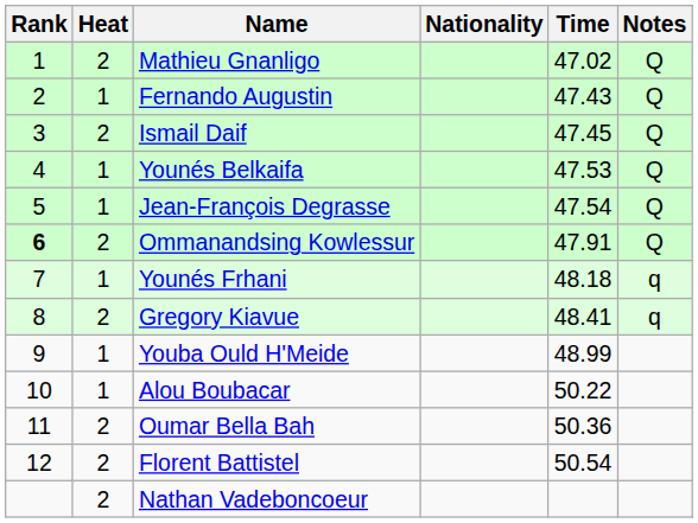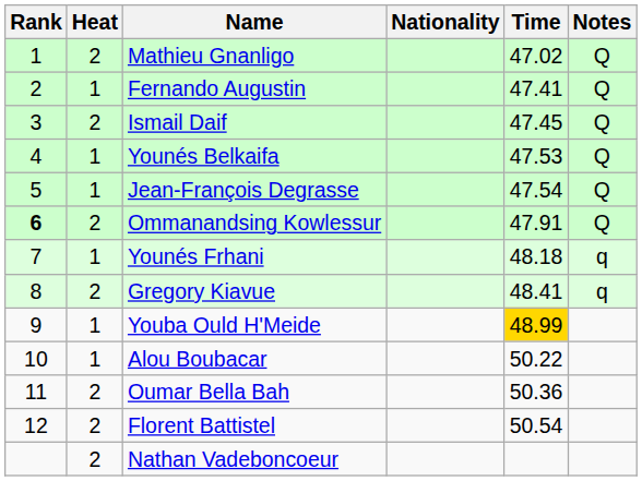 <table class="wikitable sortable" style="text-align:center; font-size:95%">
 <tr>
 <th>Rank</th>
 <th>Heat</th>
 <th>Name</th>
 <th>Nationality</th>
 <th>Time</th>
 <th>Notes</th>
 </tr>
 <tr bgcolor=ccffcc>
 <td>1</td>
 <td>2</td>
 <td align=left><a href='#'>Mathieu Gnanligo</a></td>
 <td align=left></td>
 <td>47.02</td>
 <td>Q</td>
 </tr>
 <tr bgcolor=ccffcc>
 <td>2</td>
 <td>1</td>
 <td align=left><a href='#'>Fernando Augustin</a></td>
 <td align=left></td>
-<td>47.43</td>
+<td>47.41</td>
 <td>Q</td>
 </tr>
 <tr bgcolor=ccffcc>
 <td>3</td>
 <td>2</td>
 <td align=left><a href='#'>Ismail Daif</a></td>
 <td align=left></td>
 <td>47.45</td>
 <td>Q</td>
 </tr>
 <tr bgcolor=ccffcc>
 <td>4</td>
 <td>1</td>
 <td align=left><a href='#'>Younés Belkaifa</a></td>
 <td align=left></td>
 <td>47.53</td>
 <td>Q</td>
 </tr>
 <tr bgcolor=ccffcc>
 <td>5</td>
 <td>1</td>
 <td align=left><a href='#'>Jean-François Degrasse</a></td>
 <td align=left></td>
 <td>47.54</td>
 <td>Q</td>
 </tr>
 <tr bgcolor=ccffcc>
 <td><strong>6</strong></td>
 <td>2</td>
 <td align=left><a href='#'>Ommanandsing Kowlessur</a></td>
 <td align=left></td>
 <td>47.91</td>
 <td>Q</td>
 </tr>
 <tr bgcolor=ddffdd>
 <td>7</td>
 <td>1</td>
 <td align=left><a href='#'>Younés Frhani</a></td>
 <td align=left></td>
 <td>48.18</td>
 <td>q</td>
 </tr>
 <tr bgcolor=ddffdd>
 <td>8</td>
 <td>2</td>
 <td align=left><a href='#'>Gregory Kiavue</a></td>
 <td align=left></td>
 <td>48.41</td>
 <td>q</td>
 </tr>
 <tr>
 <td>9</td>
 <td>1</td>
 <td align=left><a href='#'>Youba Ould H'Meide</a></td>
 <td align=left></td>
-<td>48.99</td>
+<td style="background: gold;">48.99</td>
 <td></td>
 </tr>
 <tr>
 <td>10</td>
 <td>1</td>
 <td align=left><a href='#'>Alou Boubacar</a></td>
 <td align=left></td>
 <td>50.22</td>
 <td></td>
 </tr>
 <tr>
 <td>11</td>
 <td>2</td>
 <td align=left><a href='#'>Oumar Bella Bah</a></td>
 <td align=left></td>
 <td>50.36</td>
 <td></td>
 </tr>
 <tr>
 <td>12</td>
 <td>2</td>
 <td align=left><a href='#'>Florent Battistel</a></td>
 <td align=left></td>
 <td>50.54</td>
 <td></td>
 </tr>
 <tr>
 <td></td>
 <td>2</td>
 <td align=left><a href='#'>Nathan Vadeboncoeur</a></td>
 <td align=left></td>
 <td></td>
 <td></td>
 </tr>
 </table>
